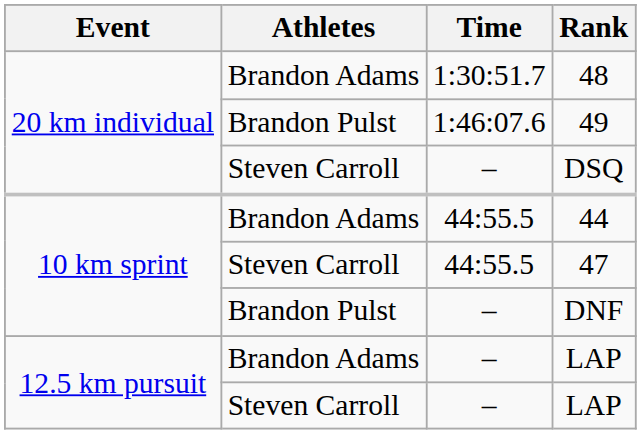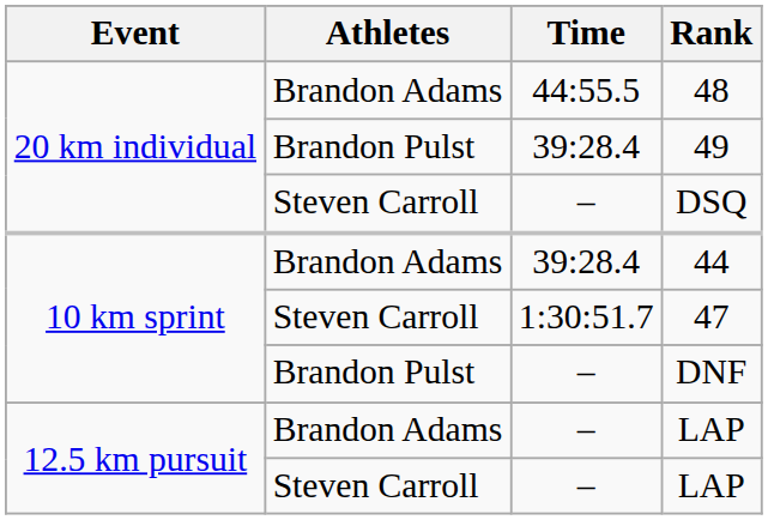 <table class="wikitable" border="1">
 <tr>
 <th>Event</th>
 <th>Athletes</th>
 <th>Time</th>
 <th>Rank</th>
 </tr>
 <tr align=center>
 <td rowspan=3><a href='#'>20 km individual</a></td>
 <td align=left>Brandon Adams</td>
-<td>1:30:51.7</td>
+<td>44:55.5</td>
 <td>48</td>
 </tr>
 <tr align=center>
 <td align=left>Brandon Pulst</td>
-<td>1:46:07.6</td>
+<td>39:28.4</td>
 <td>49</td>
 </tr>
 <tr align=center style="border-bottom:2px solid silver;">
 <td align=left>Steven Carroll</td>
 <td>–</td>
 <td>DSQ</td>
 </tr>
 <tr align=center>
 <td rowspan=3><a href='#'>10 km sprint</a></td>
 <td align=left>Brandon Adams</td>
-<td>44:55.5</td>
+<td>39:28.4</td>
 <td>44</td>
 </tr>
 <tr align=center>
 <td align=left>Steven Carroll</td>
-<td>44:55.5</td>
+<td>1:30:51.7</td>
 <td>47</td>
 </tr>
 <tr align=center>
 <td align=left>Brandon Pulst</td>
 <td>–</td>
 <td>DNF</td>
 </tr>
 <tr align=center>
 <td rowspan=2><a href='#'>12.5 km pursuit</a></td>
 <td align=left>Brandon Adams</td>
 <td>–</td>
 <td>LAP</td>
 </tr>
 <tr align=center>
 <td align=left>Steven Carroll</td>
 <td>–</td>
 <td>LAP</td>
 </tr>
 </table>
